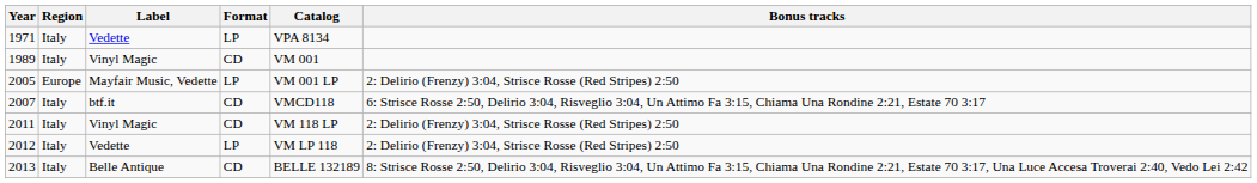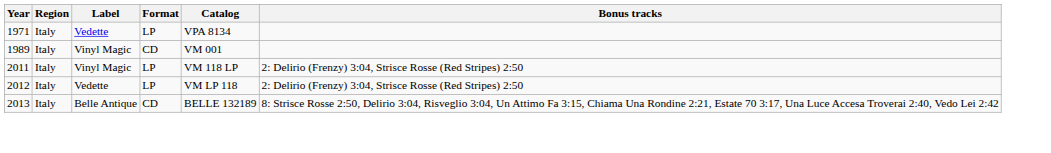 <table class="wikitable">
 <tr>
 <th>Year</th>
 <th>Region</th>
 <th>Label</th>
 <th>Format</th>
 <th>Catalog</th>
 <th>Bonus tracks</th>
 </tr>
 <tr>
 <td>1971</td>
 <td>Italy</td>
 <td><a href='#'>Vedette</a></td>
 <td>LP</td>
 <td>VPA 8134</td>
 <td> </td>
 </tr>
 <tr>
 <td>1989</td>
 <td>Italy</td>
 <td>Vinyl Magic</td>
 <td>CD</td>
 <td>VM 001</td>
 <td> </td>
 </tr>
 <tr>
-<td>2005</td>
-<td>Europe</td>
-<td>Mayfair Music, Vedette</td>
-<td>LP</td>
-<td>VM 001 LP</td>
-<td>2: Delirio (Frenzy) 3:04, Strisce Rosse (Red Stripes) 2:50</td>
-</tr>
-<tr>
-<td>2007</td>
-<td>Italy</td>
-<td>btf.it</td>
-<td>CD</td>
-<td>VMCD118</td>
-<td>6: Strisce Rosse 2:50, Delirio 3:04, Risveglio 3:04, Un Attimo Fa 3:15, Chiama Una Rondine 2:21, Estate 70 3:17</td>
-</tr>
-<tr>
 <td>2011</td>
 <td>Italy</td>
 <td>Vinyl Magic</td>
-<td>CD</td>
+<td>LP</td>
 <td>VM 118 LP</td>
 <td>2: Delirio (Frenzy) 3:04, Strisce Rosse (Red Stripes) 2:50</td>
 </tr>
 <tr>
 <td>2012</td>
 <td>Italy</td>
 <td>Vedette</td>
 <td>LP</td>
 <td>VM LP 118</td>
 <td>2: Delirio (Frenzy) 3:04, Strisce Rosse (Red Stripes) 2:50</td>
 </tr>
 <tr>
 <td>2013</td>
 <td>Italy</td>
 <td>Belle Antique</td>
 <td>CD</td>
 <td>BELLE 132189</td>
 <td>8: Strisce Rosse 2:50, Delirio 3:04, Risveglio 3:04, Un Attimo Fa 3:15, Chiama Una Rondine 2:21, Estate 70 3:17, Una Luce Accesa Troverai 2:40, Vedo Lei 2:42</td>
 </tr>
 </table>
